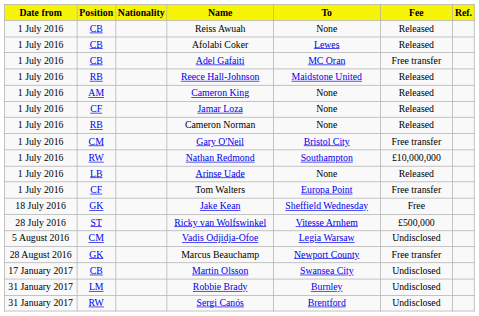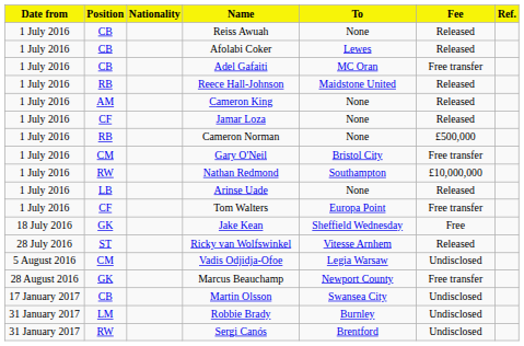 <table class="wikitable"  style="text-align:center; font-size:90%; ">
 <tr>
 <th style="background:#F7F408; color:#000000; width:100px;">Date from</th>
 <th style="background:#F7F408; color:#000000; width:50px;">Position</th>
 <th style="background:#F7F408; color:#000000; width:50px;">Nationality</th>
 <th style="background:#F7F408; color:#000000; width:150px;">Name</th>
 <th style="background:#F7F408; color:#000000; width:150px;">To</th>
 <th style="background:#F7F408; color:#000000; width:100px;">Fee</th>
 <th style="background:#F7F408; color:#000000; width:25px;">Ref.</th>
 </tr>
 <tr>
 <td>1 July 2016</td>
 <td><a href='#'>CB</a></td>
 <td></td>
 <td>Reiss Awuah</td>
 <td>None</td>
 <td>Released</td>
 <td></td>
 </tr>
 <tr>
 <td>1 July 2016</td>
 <td><a href='#'>CB</a></td>
 <td></td>
 <td>Afolabi Coker</td>
 <td><a href='#'>Lewes</a> </td>
 <td>Released</td>
 <td></td>
 </tr>
 <tr>
 <td>1 July 2016</td>
 <td><a href='#'>CB</a></td>
 <td></td>
 <td><a href='#'>Adel Gafaiti</a></td>
 <td><a href='#'>MC Oran</a></td>
 <td>Free transfer</td>
 <td></td>
 </tr>
 <tr>
 <td>1 July 2016</td>
 <td><a href='#'>RB</a></td>
 <td></td>
 <td><a href='#'>Reece Hall-Johnson</a></td>
 <td><a href='#'>Maidstone United</a></td>
 <td>Released</td>
 <td></td>
 </tr>
 <tr>
 <td>1 July 2016</td>
 <td><a href='#'>AM</a></td>
 <td></td>
 <td><a href='#'>Cameron King</a></td>
 <td>None</td>
 <td>Released</td>
 <td></td>
 </tr>
 <tr>
 <td>1 July 2016</td>
 <td><a href='#'>CF</a></td>
 <td></td>
 <td><a href='#'>Jamar Loza</a></td>
 <td>None</td>
 <td>Released</td>
 <td></td>
 </tr>
 <tr>
 <td>1 July 2016</td>
 <td><a href='#'>RB</a></td>
 <td></td>
 <td>Cameron Norman</td>
 <td>None</td>
-<td>Released</td>
+<td>£500,000</td>
 <td></td>
 </tr>
 <tr>
 <td>1 July 2016</td>
 <td><a href='#'>CM</a></td>
 <td></td>
 <td><a href='#'>Gary O'Neil</a></td>
 <td><a href='#'>Bristol City</a></td>
 <td>Free transfer</td>
 <td></td>
 </tr>
 <tr>
 <td>1 July 2016</td>
 <td><a href='#'>RW</a></td>
 <td></td>
 <td><a href='#'>Nathan Redmond</a></td>
 <td><a href='#'>Southampton</a></td>
 <td>£10,000,000</td>
 <td></td>
 </tr>
 <tr>
 <td>1 July 2016</td>
 <td><a href='#'>LB</a></td>
 <td></td>
 <td><a href='#'>Arinse Uade</a></td>
 <td>None</td>
 <td>Released</td>
 <td></td>
 </tr>
 <tr>
 <td>1 July 2016</td>
 <td><a href='#'>CF</a></td>
 <td></td>
 <td>Tom Walters</td>
 <td><a href='#'>Europa Point</a></td>
 <td>Free transfer</td>
 <td></td>
 </tr>
 <tr>
 <td>18 July 2016</td>
 <td><a href='#'>GK</a></td>
 <td></td>
 <td><a href='#'>Jake Kean</a></td>
 <td><a href='#'>Sheffield Wednesday</a> </td>
 <td>Free</td>
 <td></td>
 </tr>
 <tr>
 <td>28 July 2016</td>
 <td><a href='#'>ST</a></td>
 <td></td>
 <td><a href='#'>Ricky van Wolfswinkel</a></td>
 <td><a href='#'>Vitesse Arnhem</a></td>
-<td>£500,000</td>
+<td>Released</td>
 <td></td>
 </tr>
 <tr>
 <td>5 August 2016</td>
 <td><a href='#'>CM</a></td>
 <td></td>
 <td><a href='#'>Vadis Odjidja-Ofoe</a></td>
 <td><a href='#'>Legia Warsaw</a></td>
 <td>Undisclosed</td>
 <td></td>
 </tr>
 <tr>
 <td>28 August 2016</td>
 <td><a href='#'>GK</a></td>
 <td></td>
 <td>Marcus Beauchamp</td>
 <td><a href='#'>Newport County</a></td>
 <td>Free transfer</td>
 <td></td>
 </tr>
 <tr>
 <td>17 January 2017</td>
 <td><a href='#'>CB</a></td>
 <td></td>
 <td><a href='#'>Martin Olsson</a></td>
 <td><a href='#'>Swansea City</a></td>
 <td>Undisclosed </td>
 <td></td>
 </tr>
 <tr>
 <td>31 January 2017</td>
 <td><a href='#'>LM</a></td>
 <td></td>
 <td><a href='#'>Robbie Brady</a></td>
 <td><a href='#'>Burnley</a></td>
 <td>Undisclosed </td>
 <td></td>
 </tr>
 <tr>
 <td>31 January 2017</td>
 <td><a href='#'>RW</a></td>
 <td></td>
 <td><a href='#'>Sergi Canós</a></td>
 <td><a href='#'>Brentford</a></td>
 <td>Undisclosed</td>
 <td></td>
 </tr>
 </table>
